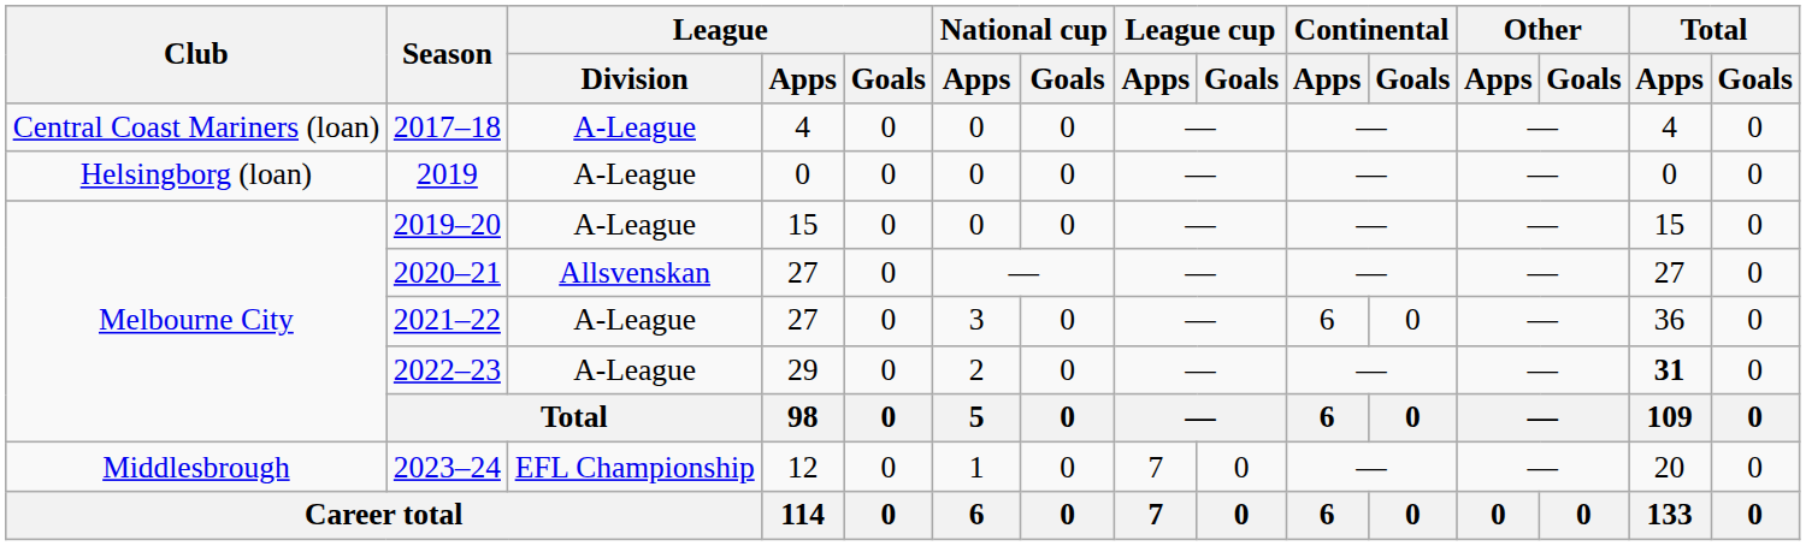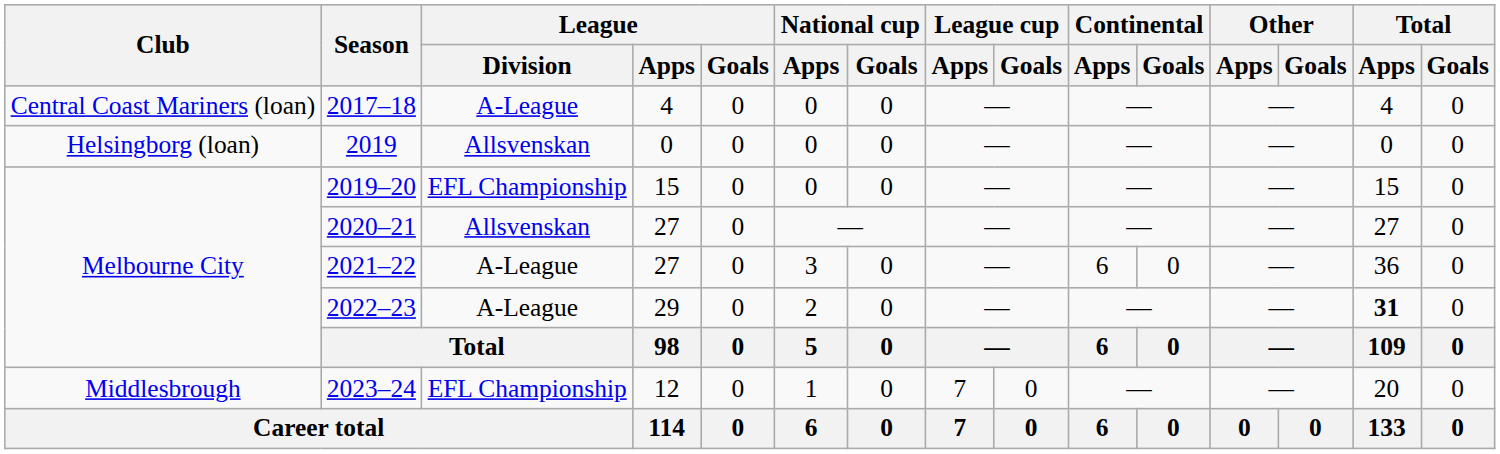 <table class="wikitable" style="text-align:center">
 <tr>
 <th rowspan="2">Club</th>
 <th rowspan="2">Season</th>
 <th colspan="3">League</th>
 <th colspan="2">National cup</th>
 <th colspan="2">League cup</th>
 <th colspan="2">Continental</th>
 <th colspan="2">Other</th>
 <th colspan="2">Total</th>
 </tr>
 <tr>
 <th>Division</th>
 <th>Apps</th>
 <th>Goals</th>
 <th>Apps</th>
 <th>Goals</th>
 <th>Apps</th>
 <th>Goals</th>
 <th>Apps</th>
 <th>Goals</th>
 <th>Apps</th>
 <th>Goals</th>
 <th>Apps</th>
 <th>Goals</th>
 </tr>
 <tr>
 <td><a href='#'>Central Coast Mariners</a> (loan)</td>
 <td><a href='#'>2017–18</a></td>
 <td><a href='#'>A-League</a></td>
 <td>4</td>
 <td>0</td>
 <td>0</td>
 <td>0</td>
 <td colspan="2">—</td>
 <td colspan="2">—</td>
 <td colspan="2">—</td>
 <td>4</td>
 <td>0</td>
 </tr>
 <tr>
 <td><a href='#'>Helsingborg</a> (loan)</td>
 <td><a href='#'>2019</a></td>
-<td>A-League</td>
+<td><a href='#'>Allsvenskan</a></td>
 <td>0</td>
 <td>0</td>
 <td>0</td>
 <td>0</td>
 <td colspan="2">—</td>
 <td colspan="2">—</td>
 <td colspan="2">—</td>
 <td>0</td>
 <td>0</td>
 </tr>
 <tr>
 <td rowspan="5"><a href='#'>Melbourne City</a></td>
 <td><a href='#'>2019–20</a></td>
-<td>A-League</td>
+<td><a href='#'>EFL Championship</a></td>
 <td>15</td>
 <td>0</td>
 <td>0</td>
 <td>0</td>
 <td colspan="2">—</td>
 <td colspan="2">—</td>
 <td colspan="2">—</td>
 <td>15</td>
 <td>0</td>
 </tr>
 <tr>
 <td><a href='#'>2020–21</a></td>
 <td><a href='#'>Allsvenskan</a></td>
 <td>27</td>
 <td>0</td>
 <td colspan="2">—</td>
 <td colspan="2">—</td>
 <td colspan="2">—</td>
 <td colspan="2">—</td>
 <td>27</td>
 <td>0</td>
 </tr>
 <tr>
 <td><a href='#'>2021–22</a></td>
 <td>A-League</td>
 <td>27</td>
 <td>0</td>
 <td>3</td>
 <td>0</td>
 <td colspan="2">—</td>
 <td>6</td>
 <td>0</td>
 <td colspan="2">—</td>
 <td>36</td>
 <td>0</td>
 </tr>
 <tr>
 <td><a href='#'>2022–23</a></td>
 <td>A-League</td>
 <td>29</td>
 <td>0</td>
 <td>2</td>
 <td>0</td>
 <td colspan="2">—</td>
 <td colspan="2">—</td>
 <td colspan="2">—</td>
 <td><strong>31</strong></td>
 <td>0</td>
 </tr>
 <tr>
 <th colspan="2">Total</th>
 <th>98</th>
 <th>0</th>
 <th>5</th>
 <th>0</th>
 <th colspan="2">—</th>
 <th>6</th>
 <th>0</th>
 <th colspan="2">—</th>
 <th>109</th>
 <th>0</th>
 </tr>
 <tr>
 <td><a href='#'>Middlesbrough</a></td>
 <td><a href='#'>2023–24</a></td>
 <td><a href='#'>EFL Championship</a></td>
 <td>12</td>
 <td>0</td>
 <td>1</td>
 <td>0</td>
 <td>7</td>
 <td>0</td>
 <td colspan="2">—</td>
 <td colspan="2">—</td>
 <td>20</td>
 <td>0</td>
 </tr>
 <tr>
 <th colspan="3">Career total</th>
 <th>114</th>
 <th>0</th>
 <th>6</th>
 <th>0</th>
 <th>7</th>
 <th>0</th>
 <th>6</th>
 <th>0</th>
 <th>0</th>
 <th>0</th>
 <th>133</th>
 <th>0</th>
 </tr>
 </table>
